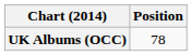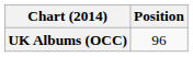 <table class="wikitable plainrowheaders" style="text-align:center">
 <tr>
 <th scope="col">Chart (2014)</th>
 <th scope="col">Position</th>
 </tr>
 <tr>
 <th scope="row">UK Albums (OCC)</th>
-<td>78</td>
+<td>96</td>
 </tr>
 </table>
